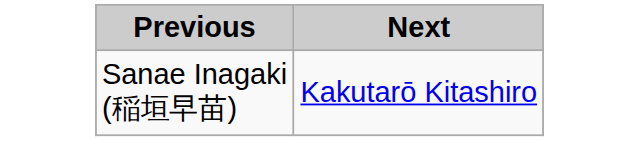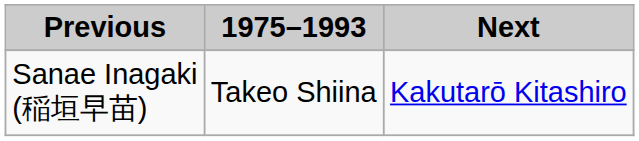 <table class="wikitable" style="margin:1em auto;">
 <tr>
 <th style="background-color: #ccc;">Previous</th>
+<th style="background-color: #ccc;">1975–1993</th>
 <th style="background-color: #ccc;">Next</th>
 </tr>
 <tr>
 <td>Sanae Inagaki<br>(稲垣早苗)</td>
+<td>Takeo Shiina</td>
 <td><a href='#'>Kakutarō Kitashiro</a></td>
 </tr>
 </table>
